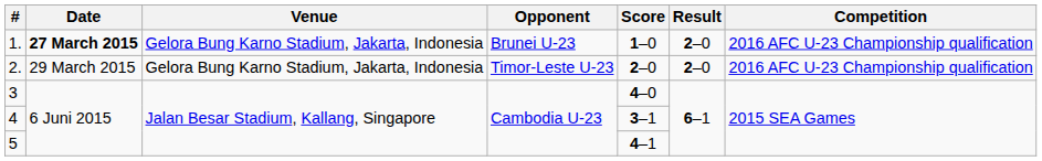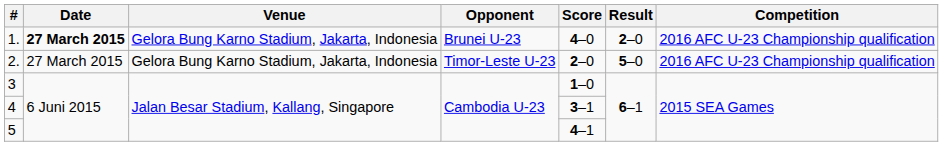 <table class="wikitable">
 <tr>
 <th>#</th>
 <th>Date</th>
 <th>Venue</th>
 <th>Opponent</th>
 <th>Score</th>
 <th>Result</th>
 <th>Competition</th>
 </tr>
 <tr>
 <td>1.</td>
 <td><strong>27 March 2015</strong></td>
 <td><a href='#'>Gelora Bung Karno Stadium</a>, <a href='#'>Jakarta</a>, Indonesia</td>
 <td> <a href='#'>Brunei U-23</a></td>
-<td align=center><strong>1</strong>–0</td>
+<td align=center><strong>4</strong>–0</td>
 <td align=center><strong>2</strong>–0</td>
 <td><a href='#'>2016 AFC U-23 Championship qualification</a></td>
 </tr>
 <tr>
 <td>2.</td>
-<td>29 March 2015</td>
+<td>27 March 2015</td>
 <td>Gelora Bung Karno Stadium, Jakarta, Indonesia</td>
 <td> <a href='#'>Timor-Leste U-23</a></td>
 <td align=center><strong>2</strong>–0</td>
-<td align=center><strong>2</strong>–0</td>
+<td align=center><strong>5</strong>–0</td>
 <td><a href='#'>2016 AFC U-23 Championship qualification</a></td>
 </tr>
 <tr>
 <td>3</td>
 <td rowspan="3">6 Juni 2015</td>
 <td rowspan="3"><a href='#'>Jalan Besar Stadium</a>, <a href='#'>Kallang</a>, Singapore</td>
 <td rowspan="3"> <a href='#'>Cambodia U-23</a></td>
-<td align=center><strong>4</strong>–0</td>
+<td align=center><strong>1</strong>–0</td>
 <td rowspan="3" style="text-align:center"><strong>6</strong>–1</td>
 <td rowspan="3"><a href='#'>2015 SEA Games</a></td>
 </tr>
 <tr>
 <td>4</td>
 <td align=center><strong>3</strong>–1</td>
 </tr>
 <tr>
 <td>5</td>
 <td align=center><strong>4</strong>–1</td>
 </tr>
 </table>
